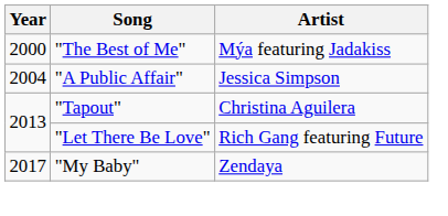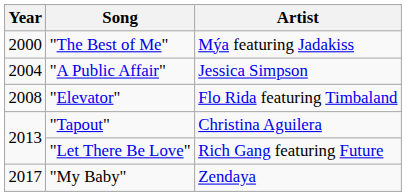 <table class="wikitable sortable">
 <tr>
 <th>Year</th>
 <th>Song</th>
 <th>Artist</th>
 </tr>
 <tr>
 <td>2000</td>
 <td>"<a href='#'>The Best of Me</a>"</td>
 <td><a href='#'>Mýa</a> featuring <a href='#'>Jadakiss</a></td>
 </tr>
 <tr>
 <td>2004</td>
 <td>"<a href='#'>A Public Affair</a>"</td>
 <td><a href='#'>Jessica Simpson</a></td>
 </tr>
 <tr>
+<td>2008</td>
+<td>"<a href='#'>Elevator</a>"</td>
+<td><a href='#'>Flo Rida</a> featuring <a href='#'>Timbaland</a></td>
+</tr>
+<tr>
 <td rowspan=2>2013</td>
 <td>"<a href='#'>Tapout</a>"</td>
 <td><a href='#'>Christina Aguilera</a></td>
 </tr>
 <tr>
 <td>"<a href='#'>Let There Be Love</a>"</td>
 <td><a href='#'>Rich Gang</a> featuring <a href='#'>Future</a></td>
 </tr>
 <tr>
 <td>2017</td>
 <td>"My Baby"</td>
 <td><a href='#'>Zendaya</a></td>
 </tr>
 </table>
